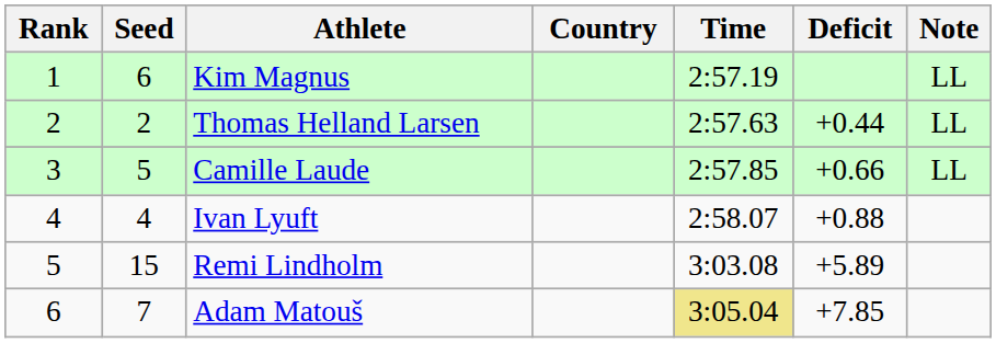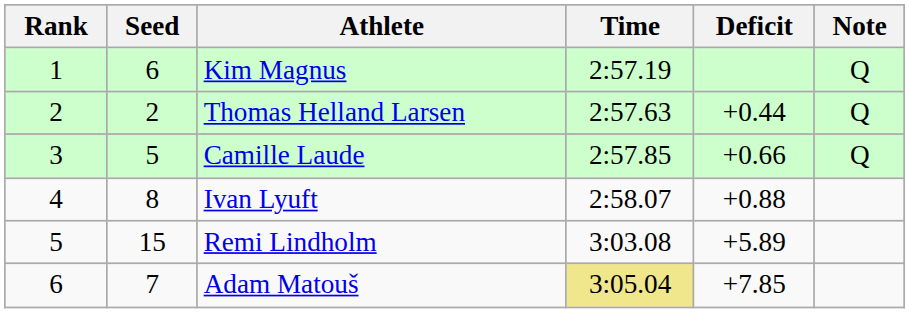 <table class="wikitable sortable" style="text-align:center" width=60%>
 <tr>
 <th>Rank</th>
 <th>Seed</th>
 <th>Athlete</th>
-<th>Country</th>
 <th>Time</th>
 <th data-sort-type=number>Deficit</th>
 <th>Note</th>
 </tr>
 <tr bgcolor=ccffcc>
 <td>1</td>
 <td>6</td>
 <td align=left><a href='#'>Kim Magnus</a></td>
-<td align=left></td>
 <td>2:57.19</td>
 <td></td>
-<td>LL</td>
+<td>Q</td>
 </tr>
 <tr bgcolor=ccffcc>
 <td>2</td>
 <td>2</td>
 <td align=left><a href='#'>Thomas Helland Larsen</a></td>
-<td align=left></td>
 <td>2:57.63</td>
 <td>+0.44</td>
-<td>LL</td>
+<td>Q</td>
 </tr>
 <tr bgcolor=ccffcc>
 <td>3</td>
 <td>5</td>
 <td align=left><a href='#'>Camille Laude</a></td>
-<td align=left></td>
 <td>2:57.85</td>
 <td>+0.66</td>
-<td>LL</td>
+<td>Q</td>
 </tr>
 <tr>
 <td>4</td>
-<td>4</td>
+<td>8</td>
 <td align=left><a href='#'>Ivan Lyuft</a></td>
-<td align=left></td>
 <td>2:58.07</td>
 <td>+0.88</td>
 <td></td>
 </tr>
 <tr>
 <td>5</td>
 <td>15</td>
 <td align=left><a href='#'>Remi Lindholm</a></td>
-<td align=left></td>
 <td>3:03.08</td>
 <td>+5.89</td>
 <td></td>
 </tr>
 <tr>
 <td>6</td>
 <td>7</td>
 <td align=left><a href='#'>Adam Matouš</a></td>
-<td align=left></td>
 <td style="background: khaki;">3:05.04</td>
 <td>+7.85</td>
 <td></td>
 </tr>
 </table>
